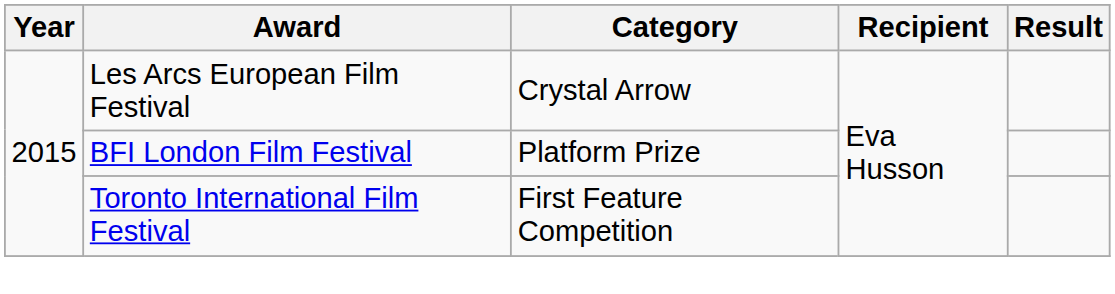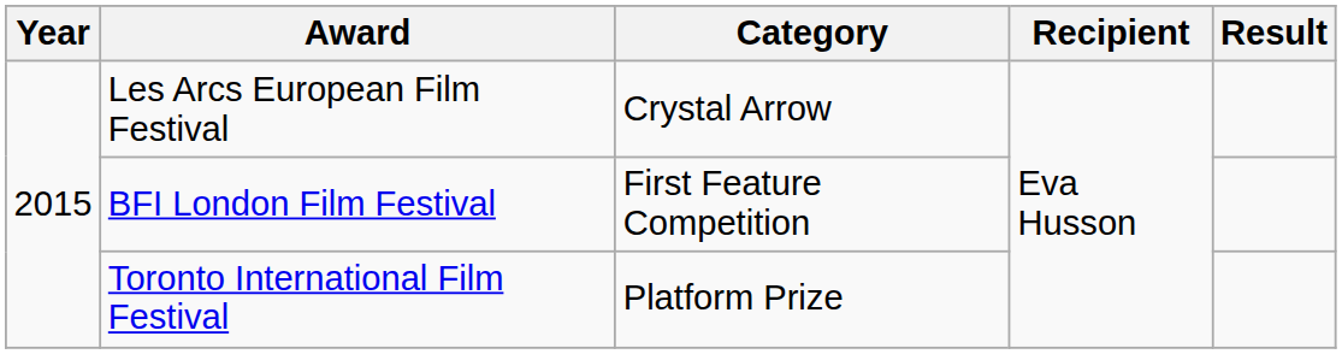 <table class="wikitable sortable">
 <tr>
 <th>Year</th>
 <th>Award</th>
 <th>Category</th>
 <th>Recipient</th>
 <th>Result</th>
 </tr>
 <tr>
 <td rowspan="3">2015</td>
 <td>Les Arcs European Film Festival</td>
 <td>Crystal Arrow</td>
 <td rowspan=3>Eva Husson</td>
 <td></td>
 </tr>
 <tr>
 <td><a href='#'>BFI London Film Festival</a></td>
-<td>Platform Prize</td>
+<td>First Feature Competition</td>
 <td></td>
 </tr>
 <tr>
 <td><a href='#'>Toronto International Film Festival</a></td>
-<td>First Feature Competition</td>
+<td>Platform Prize</td>
 <td></td>
 </tr>
 </table>
